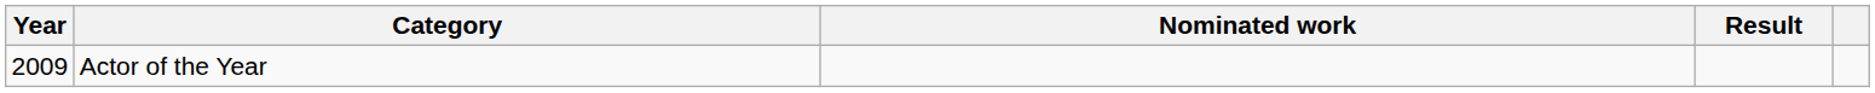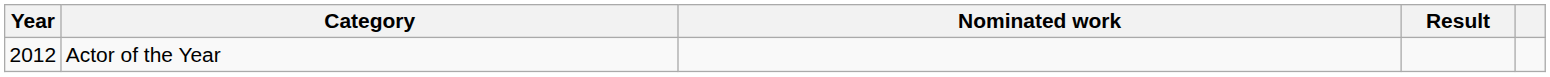 <table class="wikitable">
 <tr>
 <th scope="col" style="width:1em;">Year</th>
 <th scope="col" style="width:29em;">Category</th>
 <th scope="col" style="width:34em;">Nominated work</th>
 <th scope="col" style="width:5em;">Result</th>
 <th scope="col" style="width:1em;"></th>
 </tr>
 <tr>
-<td>2009</td>
+<td>2012</td>
 <td>Actor of the Year</td>
 <td></td>
 <td></td>
 <td></td>
 </tr>
 </table>
